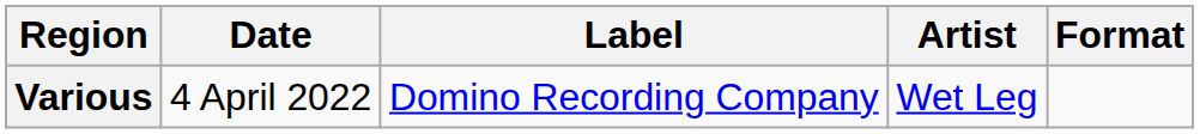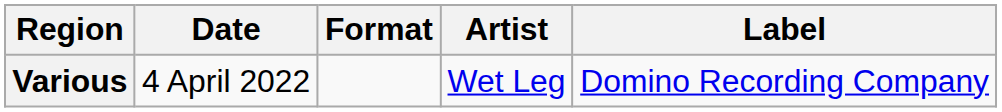 <table class="wikitable plainrowheaders">
 <tr>
 <th scope="col">Region</th>
 <th scope="col">Date</th>
+<th scope="col">Format</th>
+<th scope="col">Artist</th>
 <th scope="col">Label</th>
-<th scope="col">Artist</th>
-<th scope="col">Format</th>
 </tr>
 <tr>
 <th scope="row">Various</th>
 <td>4 April 2022</td>
+<td></td>
+<td><a href='#'>Wet Leg</a></td>
 <td><a href='#'>Domino Recording Company</a></td>
-<td><a href='#'>Wet Leg</a></td>
-<td></td>
 </tr>
 </table>
